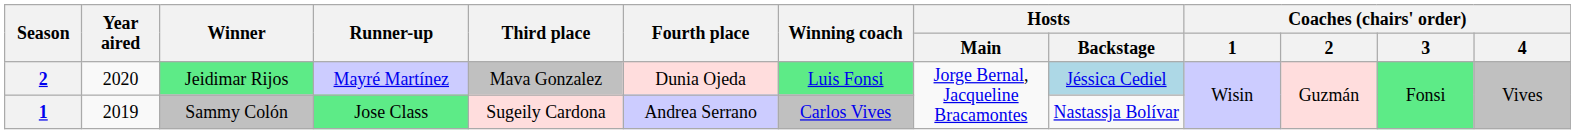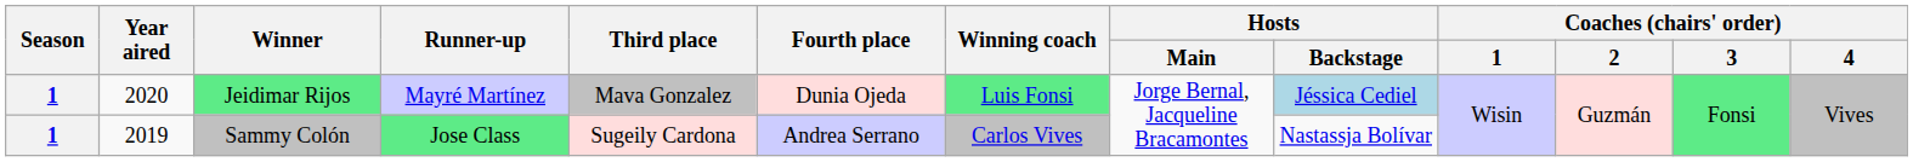 <table class="wikitable" style="text-align:center; font-size:90%; line-height:16px; width:100%">
 <tr>
 <th rowspan="2" scope="col" width="04%">Season</th>
 <th rowspan="2" scope="col" width="04%">Year aired</th>
 <th rowspan="2" scope="col" width="08%">Winner</th>
 <th rowspan="2" scope="col" width="08%">Runner-up</th>
 <th rowspan="2" scope="col" width="08%">Third place</th>
 <th rowspan="2" scope="col" width="08%">Fourth place</th>
 <th rowspan="2" scope="col" width="07%">Winning coach</th>
 <th colspan="2" scope="col">Hosts</th>
 <th colspan="5" scope="col" width="20%">Coaches (chairs' order)</th>
 </tr>
 <tr>
 <th scope="col" width="7%">Main</th>
 <th scope="col" width="7%">Backstage</th>
 <th scope="col" width="5%">1</th>
 <th scope="col" width="5%">2</th>
 <th scope="col" width="5%">3</th>
 <th scope="col" width="5%">4</th>
 </tr>
 <tr>
-<th><a href='#'>2</a></th>
+<th><a href='#'>1</a></th>
 <td>2020</td>
 <td bgcolor="#5deb87">Jeidimar Rijos</td>
 <td bgcolor="#ccf"><a href='#'>Mayré Martínez</a></td>
 <td bgcolor="silver">Mava Gonzalez</td>
 <td bgcolor="#ffdddd">Dunia Ojeda</td>
 <td bgcolor="#5deb87"><a href='#'>Luis Fonsi</a></td>
 <td rowspan="10"><a href='#'>Jorge Bernal</a>,<br><a href='#'>Jacqueline Bracamontes</a></td>
 <td style="background: lightblue;"><a href='#'>Jéssica Cediel</a></td>
 <td rowspan="2" bgcolor="#ccf">Wisin</td>
 <td rowspan="2" bgcolor="#ffdddd">Guzmán</td>
 <td rowspan="2" bgcolor="#5deb87">Fonsi</td>
 <td rowspan="2" bgcolor="silver">Vives</td>
 </tr>
 <tr>
 <th><a href='#'>1</a></th>
 <td>2019</td>
 <td bgcolor="silver">Sammy Colón</td>
 <td bgcolor="#5deb87">Jose Class</td>
 <td bgcolor="#ffdddd">Sugeily Cardona</td>
 <td bgcolor="#ccf">Andrea Serrano</td>
 <td bgcolor="silver"><a href='#'>Carlos Vives</a></td>
 <td><a href='#'>Nastassja Bolívar</a></td>
 </tr>
 </table>
